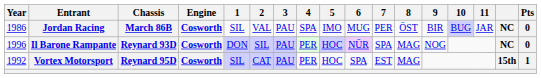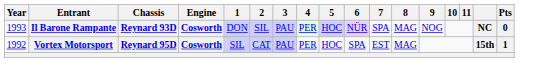 <table class="wikitable" style="text-align:center; font-size:85%">
 <tr>
 <th>Year</th>
 <th>Entrant</th>
 <th>Chassis</th>
 <th>Engine</th>
 <th>1</th>
 <th>2</th>
 <th>3</th>
 <th>4</th>
 <th>5</th>
 <th>6</th>
 <th>7</th>
 <th>8</th>
 <th>9</th>
 <th>10</th>
 <th>11</th>
 <th></th>
 <th>Pts</th>
 </tr>
 <tr>
-<td><a href='#'>1986</a></td>
-<th nowrap><a href='#'>Jordan Racing</a></th>
-<th nowrap><a href='#'>March 86B</a></th>
-<th><a href='#'>Cosworth</a></th>
-<td><a href='#'>SIL</a></td>
-<td><a href='#'>VAL</a></td>
-<td><a href='#'>PAU</a></td>
-<td><a href='#'>SPA</a></td>
-<td><a href='#'>IMO</a></td>
-<td><a href='#'>MUG</a></td>
-<td><a href='#'>PER</a></td>
-<td><a href='#'>ÖST</a></td>
-<td><a href='#'>BIR</a></td>
-<td style="background: #CFCFFF"><a href='#'>BUG</a><br></td>
-<td><a href='#'>JAR</a></td>
-<th>NC</th>
-<th>0</th>
-</tr>
-<tr>
-<td><a href='#'>1996</a></td>
+<td><a href='#'>1993</a></td>
 <th nowrap><a href='#'>Il Barone Rampante</a></th>
 <th nowrap><a href='#'>Reynard 93D</a></th>
 <th><a href='#'>Cosworth</a></th>
 <td style="background: #CFCFFF"><a href='#'>DON</a><br></td>
 <td style="background: #CFCFFF"><a href='#'>SIL</a><br></td>
 <td style="background: #CFCFFF"><a href='#'>PAU</a><br></td>
 <td style="background: #DFFFDF"><a href='#'>PER</a><br></td>
 <td style="background: #CFCFFF"><a href='#'>HOC</a><br></td>
 <td style="background: #EFCFFF"><a href='#'>NÜR</a><br></td>
 <td><a href='#'>SPA</a></td>
 <td><a href='#'>MAG</a></td>
 <td><a href='#'>NOG</a></td>
 <td colspan=2></td>
 <th>NC</th>
 <th>0</th>
 </tr>
 <tr>
 <td><a href='#'>1992</a></td>
 <th nowrap><a href='#'>Vortex Motorsport</a></th>
 <th nowrap><a href='#'>Reynard 95D</a></th>
 <th><a href='#'>Cosworth</a></th>
 <td style="background: #CFCFFF"><a href='#'>SIL</a><br></td>
 <td style="background: #CFCFFF"><a href='#'>CAT</a><br></td>
 <td style="background: #CFCFFF"><a href='#'>PAU</a><br></td>
 <td><a href='#'>PER</a></td>
 <td><a href='#'>HOC</a></td>
 <td><a href='#'>SPA</a></td>
 <td><a href='#'>EST</a></td>
 <td><a href='#'>MAG</a></td>
 <td colspan=3></td>
 <th>15th</th>
 <th>1</th>
 </tr>
 <tr>
 <th colspan="17"></th>
 </tr>
 </table>
